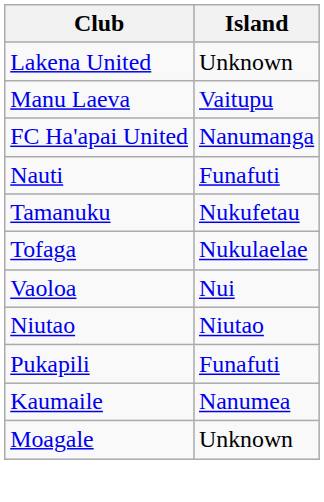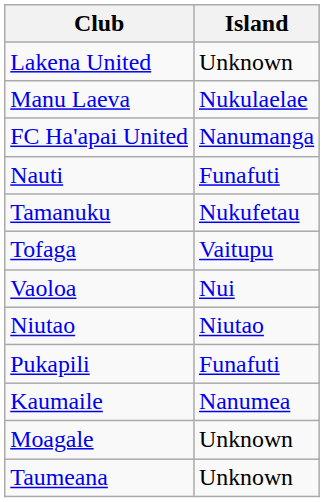 <table class="wikitable">
 <tr>
 <th>Club</th>
 <th>Island</th>
 </tr>
 <tr>
 <td><a href='#'>Lakena United</a></td>
 <td>Unknown</td>
 </tr>
 <tr>
 <td><a href='#'>Manu Laeva</a></td>
-<td><a href='#'>Vaitupu</a></td>
+<td><a href='#'>Nukulaelae</a></td>
 </tr>
 <tr>
 <td><a href='#'>FC Ha'apai United</a></td>
 <td><a href='#'>Nanumanga</a></td>
 </tr>
 <tr>
 <td><a href='#'>Nauti</a></td>
 <td><a href='#'>Funafuti</a></td>
 </tr>
 <tr>
 <td><a href='#'>Tamanuku</a></td>
 <td><a href='#'>Nukufetau</a></td>
 </tr>
 <tr>
 <td><a href='#'>Tofaga</a></td>
-<td><a href='#'>Nukulaelae</a></td>
+<td><a href='#'>Vaitupu</a></td>
 </tr>
 <tr>
 <td><a href='#'>Vaoloa</a></td>
 <td><a href='#'>Nui</a></td>
 </tr>
 <tr>
 <td><a href='#'>Niutao</a></td>
 <td><a href='#'>Niutao</a></td>
 </tr>
 <tr>
 <td><a href='#'>Pukapili</a></td>
 <td><a href='#'>Funafuti</a></td>
 </tr>
 <tr>
 <td><a href='#'>Kaumaile</a></td>
 <td><a href='#'>Nanumea</a></td>
 </tr>
 <tr>
 <td><a href='#'>Moagale</a></td>
 <td>Unknown</td>
 </tr>
+<tr>
+<td><a href='#'>Taumeana</a></td>
+<td>Unknown</td>
+</tr>
 </table>
